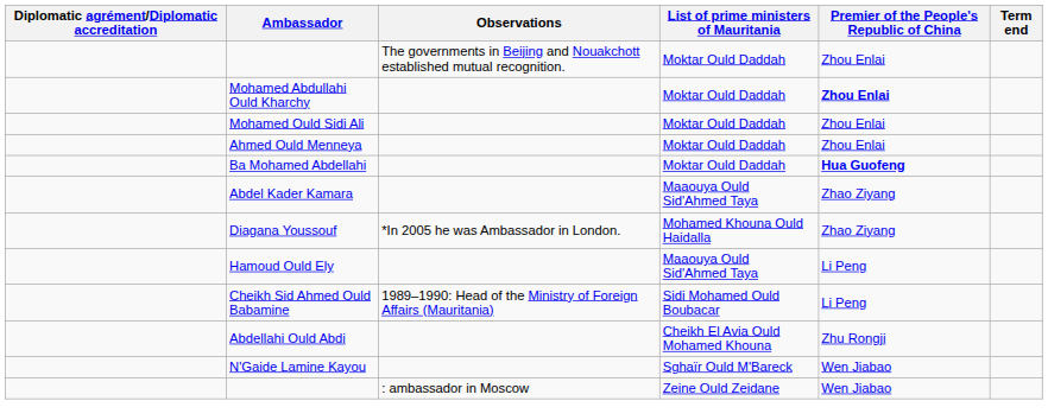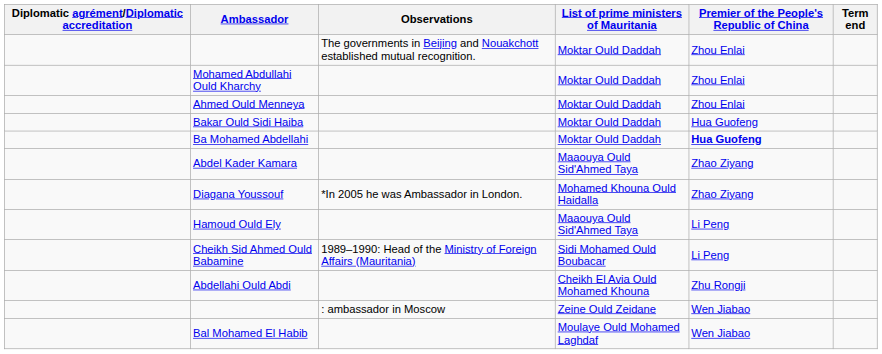 <table class="wikitable sortable">
 <tr>
 <th>Diplomatic <a href='#'>agrément</a>/<a href='#'>Diplomatic accreditation</a></th>
 <th><a href='#'>Ambassador</a></th>
 <th>Observations</th>
 <th><a href='#'>List of prime ministers of Mauritania</a></th>
 <th><a href='#'>Premier of the People's Republic of China</a></th>
 <th>Term end</th>
 </tr>
 <tr>
 <td></td>
 <td></td>
 <td>The governments in <a href='#'>Beijing</a> and <a href='#'>Nouakchott</a> established mutual recognition.</td>
 <td><a href='#'>Moktar Ould Daddah</a></td>
 <td><a href='#'>Zhou Enlai</a></td>
 <td></td>
 </tr>
 <tr>
 <td></td>
 <td><a href='#'>Mohamed Abdullahi Ould Kharchy</a></td>
 <td></td>
 <td><a href='#'>Moktar Ould Daddah</a></td>
-<td><strong><a href='#'>Zhou Enlai</a></strong></td>
-<td></td>
-</tr>
-<tr>
-<td></td>
-<td><a href='#'>Mohamed Ould Sidi Ali</a></td>
-<td></td>
-<td><a href='#'>Moktar Ould Daddah</a></td>
 <td><a href='#'>Zhou Enlai</a></td>
 <td></td>
 </tr>
 <tr>
 <td></td>
 <td><a href='#'>Ahmed Ould Menneya</a></td>
 <td></td>
 <td><a href='#'>Moktar Ould Daddah</a></td>
 <td><a href='#'>Zhou Enlai</a></td>
+<td></td>
+</tr>
+<tr>
+<td></td>
+<td><a href='#'>Bakar Ould Sidi Haiba</a></td>
+<td></td>
+<td><a href='#'>Moktar Ould Daddah</a></td>
+<td><a href='#'>Hua Guofeng</a></td>
 <td></td>
 </tr>
 <tr>
 <td></td>
 <td><a href='#'>Ba Mohamed Abdellahi</a></td>
 <td></td>
 <td><a href='#'>Moktar Ould Daddah</a></td>
 <td><strong><a href='#'>Hua Guofeng</a></strong></td>
 <td></td>
 </tr>
 <tr>
 <td></td>
 <td><a href='#'>Abdel Kader Kamara</a></td>
 <td></td>
 <td><a href='#'>Maaouya Ould Sid'Ahmed Taya</a></td>
 <td><a href='#'>Zhao Ziyang</a></td>
 <td></td>
 </tr>
 <tr>
 <td></td>
 <td><a href='#'>Diagana Youssouf</a></td>
 <td>*In 2005 he was Ambassador in London.</td>
 <td><a href='#'>Mohamed Khouna Ould Haidalla</a></td>
 <td><a href='#'>Zhao Ziyang</a></td>
 <td></td>
 </tr>
 <tr>
 <td></td>
 <td><a href='#'>Hamoud Ould Ely</a></td>
 <td></td>
 <td><a href='#'>Maaouya Ould Sid'Ahmed Taya</a></td>
 <td><a href='#'>Li Peng</a></td>
 <td></td>
 </tr>
 <tr>
 <td></td>
 <td><a href='#'>Cheikh Sid Ahmed Ould Babamine</a></td>
 <td>1989–1990: Head of the <a href='#'>Ministry of Foreign Affairs (Mauritania)</a></td>
 <td><a href='#'>Sidi Mohamed Ould Boubacar</a></td>
 <td><a href='#'>Li Peng</a></td>
 <td></td>
 </tr>
 <tr>
 <td></td>
 <td><a href='#'>Abdellahi Ould Abdi</a></td>
 <td></td>
 <td><a href='#'>Cheikh El Avia Ould Mohamed Khouna</a></td>
 <td><a href='#'>Zhu Rongji</a></td>
 <td></td>
 </tr>
 <tr>
 <td></td>
-<td><a href='#'>N'Gaide Lamine Kayou</a></td>
-<td></td>
-<td><a href='#'>Sghaïr Ould M'Bareck</a></td>
-<td><a href='#'>Wen Jiabao</a></td>
-<td></td>
-</tr>
-<tr>
-<td></td>
 <td></td>
 <td>: ambassador in Moscow</td>
 <td><a href='#'>Zeine Ould Zeidane</a></td>
 <td><a href='#'>Wen Jiabao</a></td>
 <td></td>
 </tr>
+<tr>
+<td></td>
+<td><a href='#'>Bal Mohamed El Habib</a></td>
+<td></td>
+<td><a href='#'>Moulaye Ould Mohamed Laghdaf</a></td>
+<td><a href='#'>Wen Jiabao</a></td>
+<td></td>
+</tr>
 </table>
